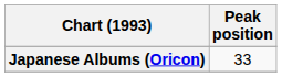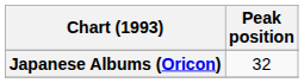 <table class="wikitable plainrowheaders sortable" style="text-align:center;">
 <tr>
 <th>Chart (1993)</th>
 <th>Peak<br>position</th>
 </tr>
 <tr>
 </tr>
 <tr>
 <th scope="row">Japanese Albums (<a href='#'>Oricon</a>)</th>
-<td align="center">33</td>
+<td align="center">32</td>
 </tr>
 <tr>
 </tr>
 <tr>
 </tr>
 <tr>
 </tr>
 </table>
